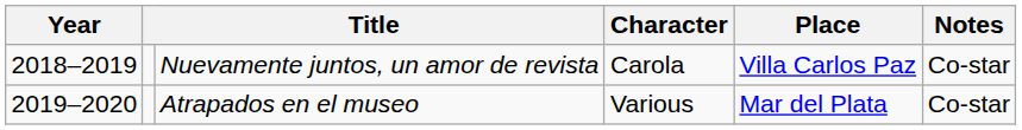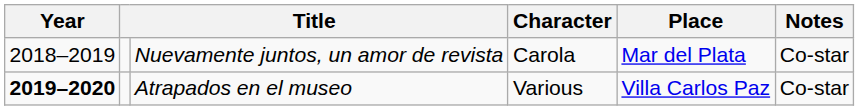 <table class="wikitable">
 <tr>
 <th>Year</th>
 <th colspan="2">Title</th>
 <th>Character</th>
 <th>Place</th>
 <th>Notes</th>
 </tr>
 <tr>
 <td>2018–2019</td>
 <td></td>
 <td><em>Nuevamente juntos, un amor de revista</em></td>
 <td>Carola</td>
+<td><a href='#'>Mar del Plata</a></td>
+<td>Co-star</td>
+</tr>
+<tr>
+<td><strong>2019–2020</strong></td>
+<td></td>
+<td><em>Atrapados en el museo</em></td>
+<td>Various</td>
 <td><a href='#'>Villa Carlos Paz</a></td>
 <td>Co-star</td>
 </tr>
-<tr>
-<td>2019–2020</td>
-<td></td>
-<td><em>Atrapados en el museo</em></td>
-<td>Various</td>
-<td><a href='#'>Mar del Plata</a></td>
-<td>Co-star</td>
-</tr>
 </table>
